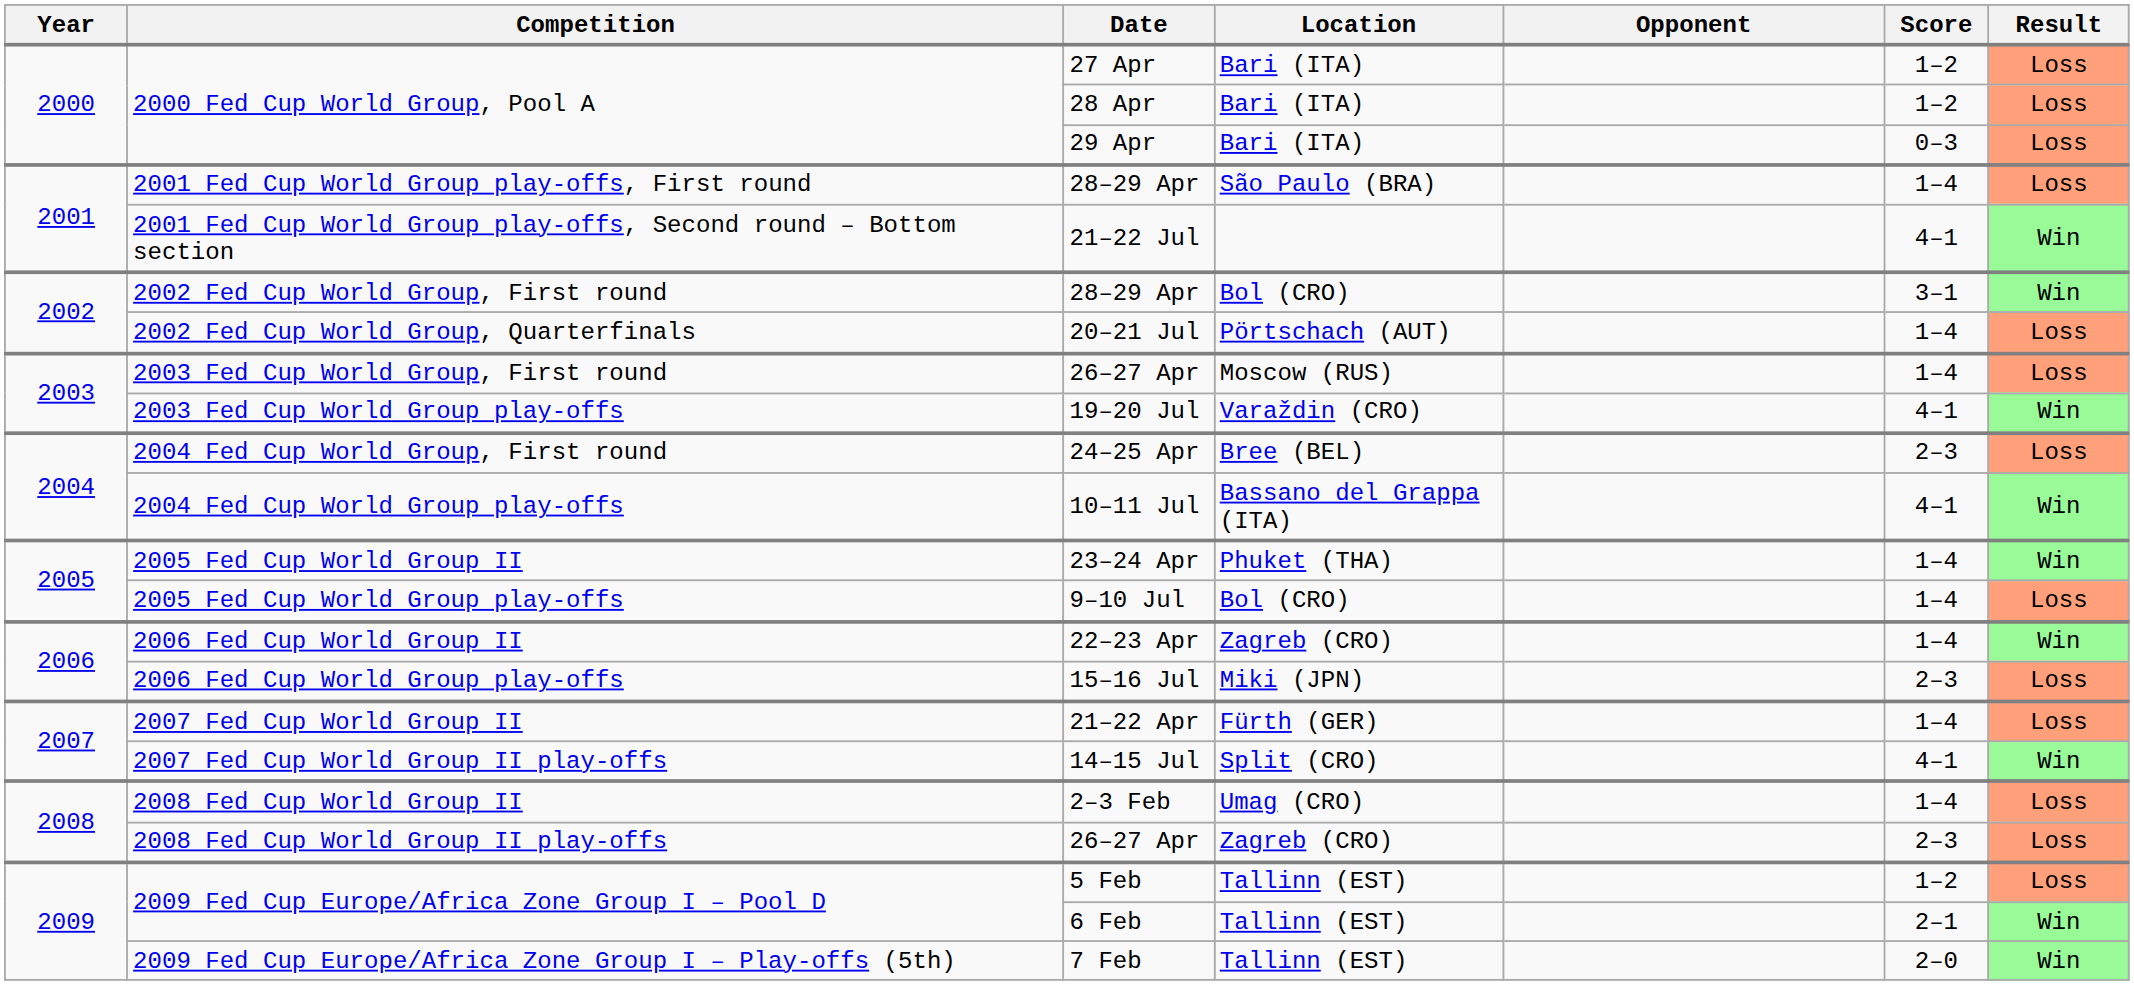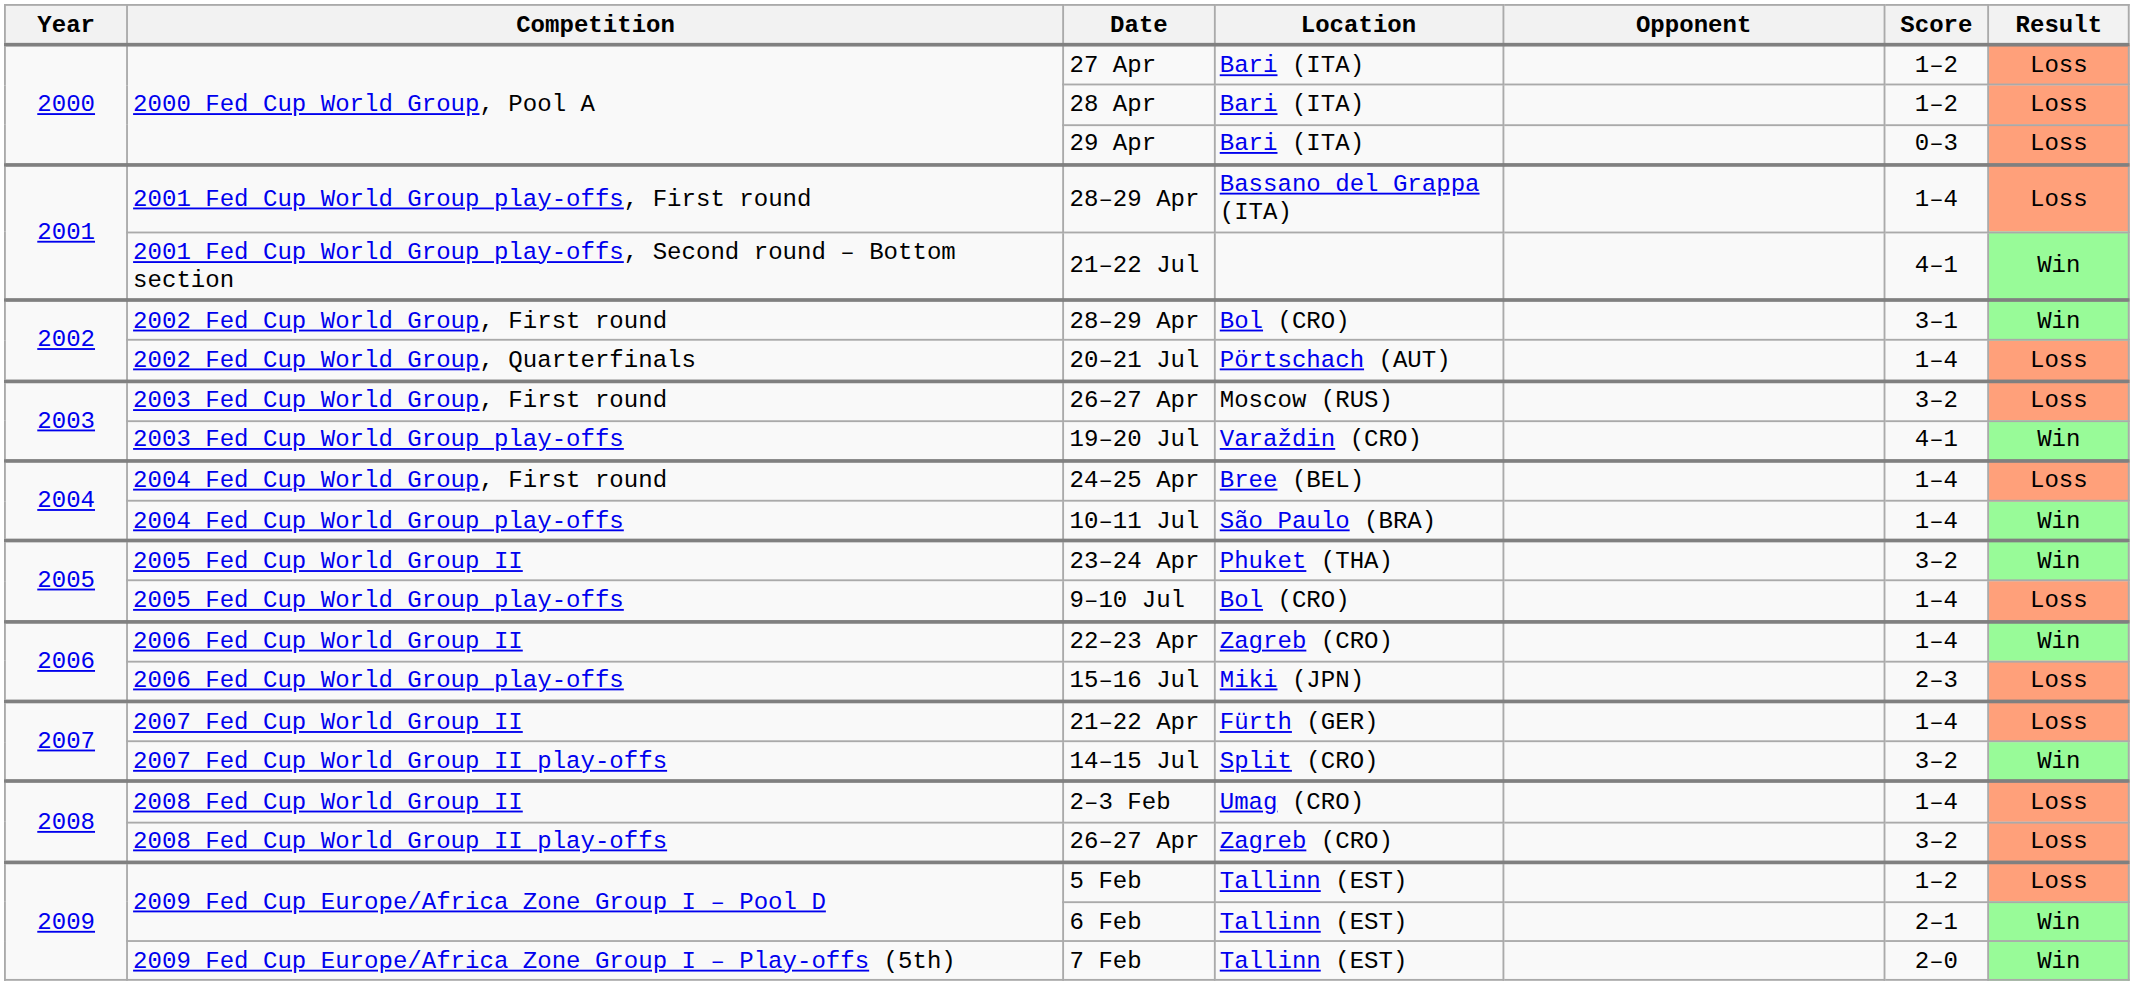 <table class="wikitable collapsible collapsed">
 <tr>
 <th width="60">Year</th>
 <th width="500">Competition</th>
 <th width="75">Date</th>
 <th width="150">Location</th>
 <th width="200">Opponent</th>
 <th width="50">Score</th>
 <th width="70">Result</th>
 </tr>
 <tr style="border-top:2px solid gray;">
 <td align="center" rowspan="3"><a href='#'>2000</a></td>
 <td align="left" rowspan="3"><a href='#'>2000 Fed Cup World Group</a>, Pool A</td>
 <td>27 Apr</td>
 <td><a href='#'>Bari</a> (ITA)</td>
 <td></td>
 <td align="center">1–2</td>
 <td align="center" bgcolor="#FFA07A">Loss</td>
 </tr>
 <tr>
 <td>28 Apr</td>
 <td><a href='#'>Bari</a> (ITA)</td>
 <td></td>
 <td align="center">1–2</td>
 <td align="center" bgcolor="#FFA07A">Loss</td>
 </tr>
 <tr>
 <td>29 Apr</td>
 <td><a href='#'>Bari</a> (ITA)</td>
 <td></td>
 <td align="center">0–3</td>
 <td align="center" bgcolor="#FFA07A">Loss</td>
 </tr>
 <tr style="border-top:2px solid gray;">
 <td align="center" rowspan="2"><a href='#'>2001</a></td>
 <td><a href='#'>2001 Fed Cup World Group play-offs</a>, First round</td>
 <td>28–29 Apr</td>
-<td><a href='#'>São Paulo</a> (BRA)</td>
+<td><a href='#'>Bassano del Grappa</a> (ITA)</td>
 <td></td>
 <td align="center">1–4</td>
 <td align="center" bgcolor="#FFA07A">Loss</td>
 </tr>
 <tr>
 <td><a href='#'>2001 Fed Cup World Group play-offs</a>, Second round – Bottom section</td>
 <td>21–22 Jul</td>
 <td></td>
 <td></td>
 <td align="center">4–1</td>
 <td align="center" bgcolor="#98FB98">Win</td>
 </tr>
 <tr style="border-top:2px solid gray;">
 <td align="center" rowspan="2"><a href='#'>2002</a></td>
 <td><a href='#'>2002 Fed Cup World Group</a>, First round</td>
 <td>28–29 Apr</td>
 <td><a href='#'>Bol</a> (CRO)</td>
 <td></td>
 <td align="center">3–1</td>
 <td align="center" bgcolor="#98FB98">Win</td>
 </tr>
 <tr>
 <td><a href='#'>2002 Fed Cup World Group</a>, Quarterfinals</td>
 <td>20–21 Jul</td>
 <td><a href='#'>Pörtschach</a> (AUT)</td>
 <td></td>
 <td align="center">1–4</td>
 <td align="center" bgcolor="#FFA07A">Loss</td>
 </tr>
 <tr style="border-top:2px solid gray;">
 <td align="center" rowspan="2"><a href='#'>2003</a></td>
 <td><a href='#'>2003 Fed Cup World Group</a>, First round</td>
 <td>26–27 Apr</td>
 <td>Moscow (RUS)</td>
 <td></td>
-<td align="center">1–4</td>
+<td align="center">3–2</td>
 <td align="center" bgcolor="#FFA07A">Loss</td>
 </tr>
 <tr>
 <td><a href='#'>2003 Fed Cup World Group play-offs</a></td>
 <td>19–20 Jul</td>
 <td><a href='#'>Varaždin</a> (CRO)</td>
 <td></td>
 <td align="center">4–1</td>
 <td align="center" bgcolor="#98FB98">Win</td>
 </tr>
 <tr style="border-top:2px solid gray;">
 <td align="center" rowspan="2"><a href='#'>2004</a></td>
 <td><a href='#'>2004 Fed Cup World Group</a>, First round</td>
 <td>24–25 Apr</td>
 <td><a href='#'>Bree</a> (BEL)</td>
 <td></td>
-<td align="center">2–3</td>
+<td align="center">1–4</td>
 <td align="center" bgcolor="#FFA07A">Loss</td>
 </tr>
 <tr>
 <td><a href='#'>2004 Fed Cup World Group play-offs</a></td>
 <td>10–11 Jul</td>
-<td><a href='#'>Bassano del Grappa</a> (ITA)</td>
+<td><a href='#'>São Paulo</a> (BRA)</td>
 <td></td>
-<td align="center">4–1</td>
+<td align="center">1–4</td>
 <td align="center" bgcolor="#98FB98">Win</td>
 </tr>
 <tr style="border-top:2px solid gray;">
 <td align="center" rowspan="2"><a href='#'>2005</a></td>
 <td><a href='#'>2005 Fed Cup World Group II</a></td>
 <td>23–24 Apr</td>
 <td><a href='#'>Phuket</a> (THA)</td>
 <td></td>
-<td align="center">1–4</td>
+<td align="center">3–2</td>
 <td align="center" bgcolor="#98FB98">Win</td>
 </tr>
 <tr>
 <td><a href='#'>2005 Fed Cup World Group play-offs</a></td>
 <td>9–10 Jul</td>
 <td><a href='#'>Bol</a> (CRO)</td>
 <td></td>
 <td align="center">1–4</td>
 <td align="center" bgcolor="#FFA07A">Loss</td>
 </tr>
 <tr style="border-top:2px solid gray;">
 <td align="center" rowspan="2"><a href='#'>2006</a></td>
 <td><a href='#'>2006 Fed Cup World Group II</a></td>
 <td>22–23 Apr</td>
 <td><a href='#'>Zagreb</a> (CRO)</td>
 <td></td>
 <td align="center">1–4</td>
 <td align="center" bgcolor="#98FB98">Win</td>
 </tr>
 <tr>
 <td><a href='#'>2006 Fed Cup World Group play-offs</a></td>
 <td>15–16 Jul</td>
 <td><a href='#'>Miki</a> (JPN)</td>
 <td></td>
 <td align="center">2–3</td>
 <td align="center" bgcolor="#FFA07A">Loss</td>
 </tr>
 <tr style="border-top:2px solid gray;">
 <td align="center" rowspan="2"><a href='#'>2007</a></td>
 <td><a href='#'>2007 Fed Cup World Group II</a></td>
 <td>21–22 Apr</td>
 <td><a href='#'>Fürth</a> (GER)</td>
 <td></td>
 <td align="center">1–4</td>
 <td align="center" bgcolor="#FFA07A">Loss</td>
 </tr>
 <tr>
 <td><a href='#'>2007 Fed Cup World Group II play-offs</a></td>
 <td>14–15 Jul</td>
 <td><a href='#'>Split</a> (CRO)</td>
 <td></td>
-<td align="center">4–1</td>
+<td align="center">3–2</td>
 <td align="center" bgcolor="#98FB98">Win</td>
 </tr>
 <tr style="border-top:2px solid gray;">
 <td align="center" rowspan="2"><a href='#'>2008</a></td>
 <td><a href='#'>2008 Fed Cup World Group II</a></td>
 <td>2–3 Feb</td>
 <td><a href='#'>Umag</a> (CRO)</td>
 <td></td>
 <td align="center">1–4</td>
 <td align="center" bgcolor="#FFA07A">Loss</td>
 </tr>
 <tr>
 <td><a href='#'>2008 Fed Cup World Group II play-offs</a></td>
 <td>26–27 Apr</td>
 <td><a href='#'>Zagreb</a> (CRO)</td>
 <td></td>
-<td align="center">2–3</td>
+<td align="center">3–2</td>
 <td align="center" bgcolor="#FFA07A">Loss</td>
 </tr>
 <tr style="border-top:2px solid gray;">
 <td align="center" rowspan="3"><a href='#'>2009</a></td>
 <td align="left" rowspan="2"><a href='#'>2009 Fed Cup Europe/Africa Zone Group I – Pool D</a></td>
 <td>5 Feb</td>
 <td><a href='#'>Tallinn</a> (EST)</td>
 <td></td>
 <td align="center">1–2</td>
 <td align="center" bgcolor="#FFA07A">Loss</td>
 </tr>
 <tr>
 <td>6 Feb</td>
 <td><a href='#'>Tallinn</a> (EST)</td>
 <td></td>
 <td align="center">2–1</td>
 <td align="center" bgcolor="#98FB98">Win</td>
 </tr>
 <tr>
 <td><a href='#'>2009 Fed Cup Europe/Africa Zone Group I – Play-offs</a> (5th)</td>
 <td>7 Feb</td>
 <td><a href='#'>Tallinn</a> (EST)</td>
 <td></td>
 <td align="center">2–0</td>
 <td align="center" bgcolor="#98FB98">Win</td>
 </tr>
 </table>
